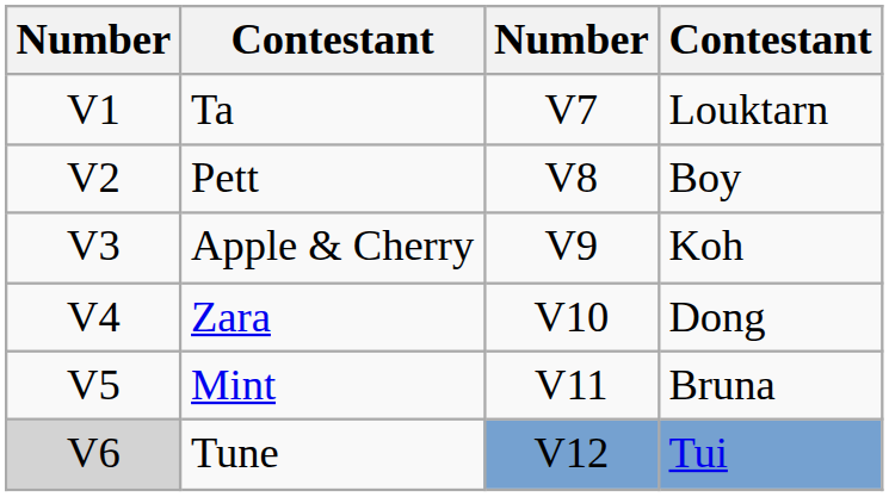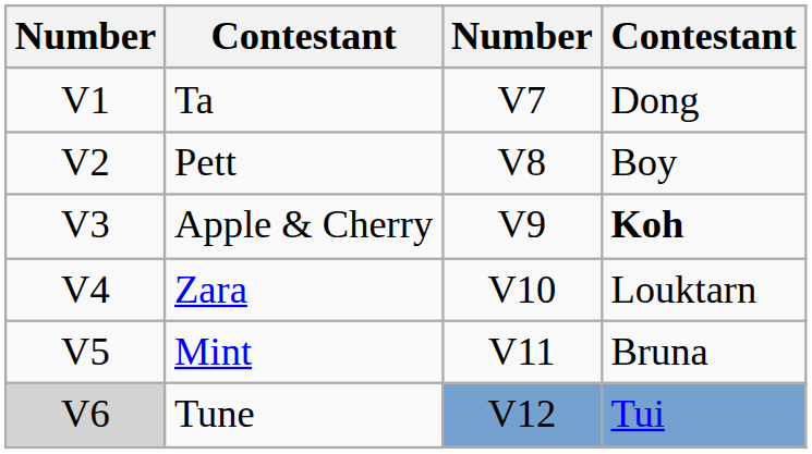 <table class="wikitable">
 <tr>
 <th>Number</th>
 <th>Contestant</th>
 <th>Number</th>
 <th>Contestant</th>
 </tr>
 <tr>
 <td style="text-align:center;">V1</td>
 <td>Ta</td>
 <td style="text-align:center;">V7</td>
-<td>Louktarn</td>
+<td>Dong</td>
 </tr>
 <tr>
 <td style="text-align:center;">V2</td>
 <td>Pett</td>
 <td style="text-align:center;">V8</td>
 <td>Boy</td>
 </tr>
 <tr>
 <td style="text-align:center;">V3</td>
 <td>Apple & Cherry</td>
 <td style="text-align:center;">V9</td>
-<td>Koh</td>
+<td><strong>Koh</strong></td>
 </tr>
 <tr>
 <td style="text-align:center;">V4</td>
 <td><a href='#'>Zara</a></td>
 <td style="text-align:center;">V10</td>
-<td>Dong</td>
+<td>Louktarn</td>
 </tr>
 <tr>
 <td style="text-align:center;">V5</td>
 <td><a href='#'>Mint</a></td>
 <td style="text-align:center;">V11</td>
 <td>Bruna</td>
 </tr>
 <tr>
 <td style="background: lightgrey; text-align:center;">V6</td>
 <td>Tune</td>
 <td style="background:#75a1d0; text-align:center;">V12</td>
 <td style="background:#75a1d0;"><a href='#'>Tui</a></td>
 </tr>
 </table>
